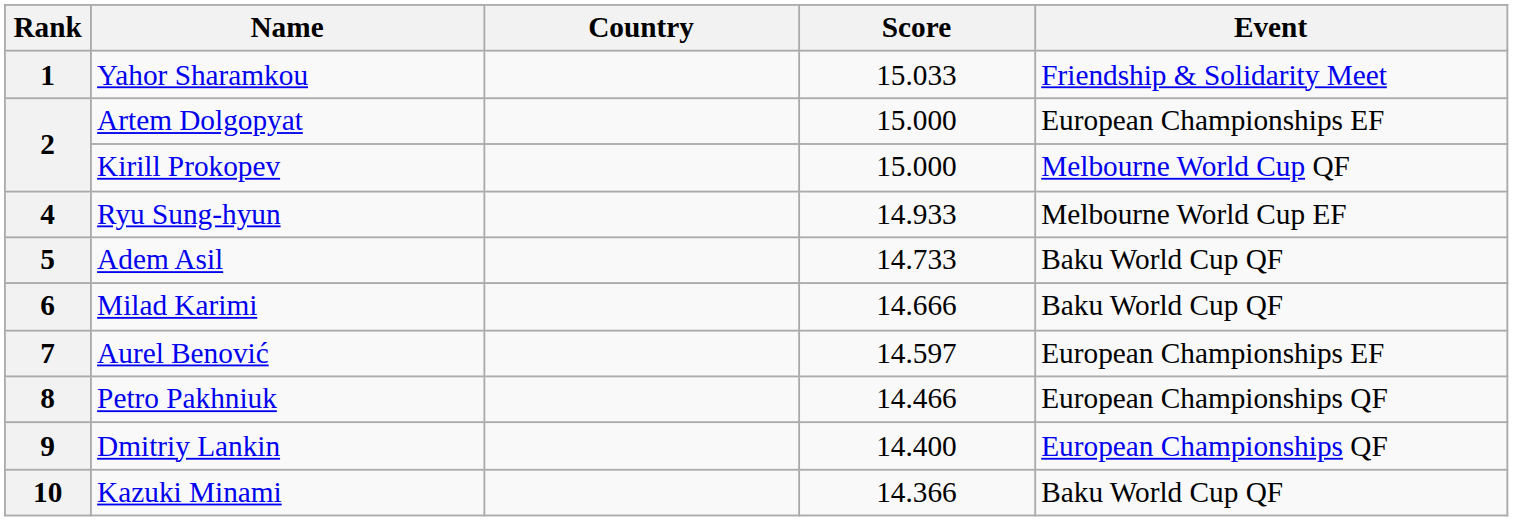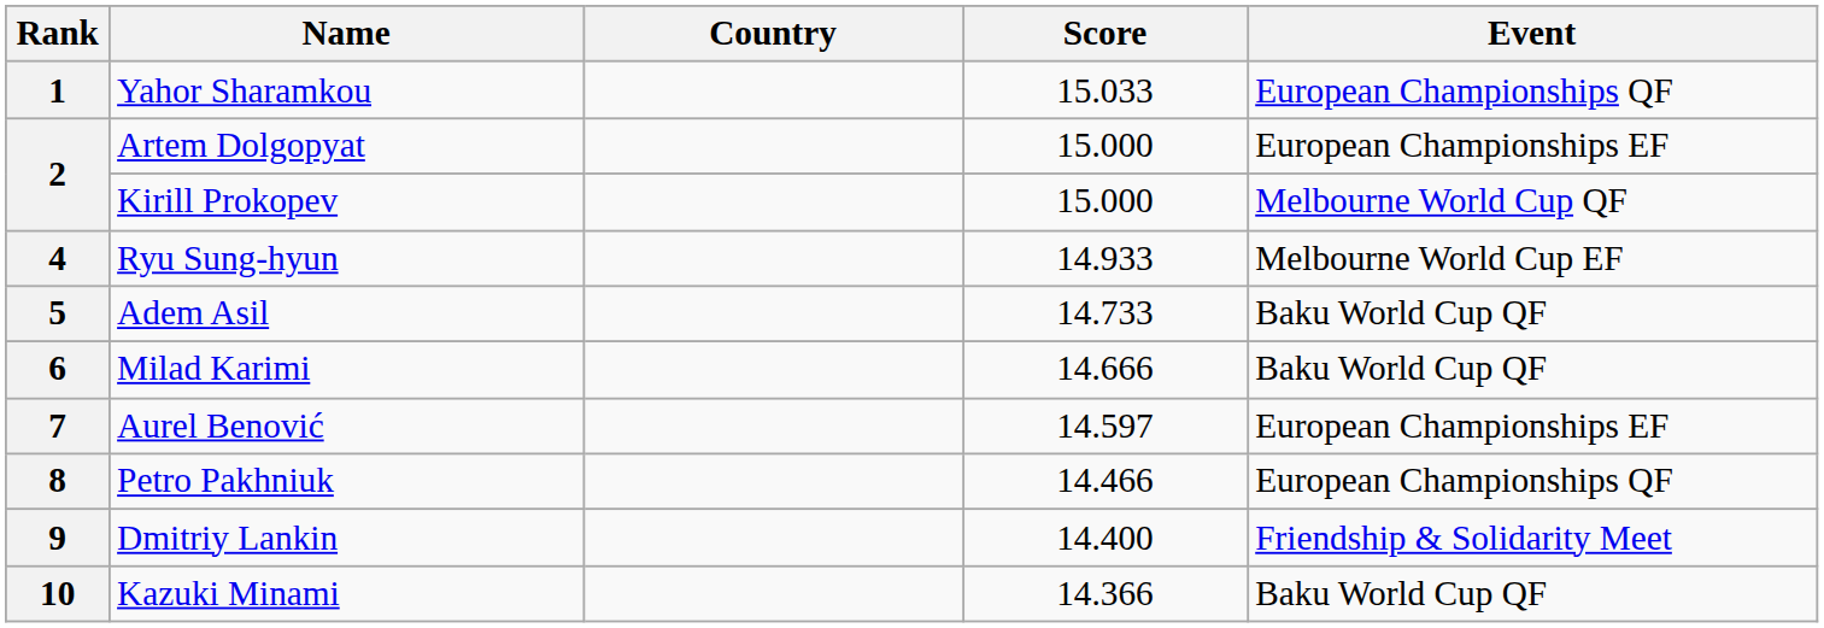 <table class="wikitable sortable" style="width:65%;">
 <tr>
 <th style="text-align:center; width:5%;">Rank</th>
 <th style="text-align:center; width:25%;">Name</th>
 <th style="text-align:center; width:20%;">Country</th>
 <th style="text-align:center; width:15%;">Score</th>
 <th style="text-align:center; width:30%;">Event</th>
 </tr>
 <tr>
 <th>1</th>
 <td><a href='#'>Yahor Sharamkou</a></td>
 <td></td>
 <td align=center>15.033</td>
-<td><a href='#'>Friendship & Solidarity Meet</a></td>
+<td><a href='#'>European Championships</a> QF</td>
 </tr>
 <tr>
 <th rowspan="2">2</th>
 <td><a href='#'>Artem Dolgopyat</a></td>
 <td></td>
 <td align=center>15.000</td>
 <td>European Championships EF</td>
 </tr>
 <tr>
 <td><a href='#'>Kirill Prokopev</a></td>
 <td></td>
 <td align=center>15.000</td>
 <td><a href='#'>Melbourne World Cup</a> QF</td>
 </tr>
 <tr>
 <th>4</th>
 <td><a href='#'>Ryu Sung-hyun</a></td>
 <td></td>
 <td align=center>14.933</td>
 <td>Melbourne World Cup EF</td>
 </tr>
 <tr>
 <th>5</th>
 <td><a href='#'>Adem Asil</a></td>
 <td></td>
 <td align=center>14.733</td>
 <td>Baku World Cup QF</td>
 </tr>
 <tr>
 <th>6</th>
 <td><a href='#'>Milad Karimi</a></td>
 <td></td>
 <td align=center>14.666</td>
 <td>Baku World Cup QF</td>
 </tr>
 <tr>
 <th>7</th>
 <td><a href='#'>Aurel Benović</a></td>
 <td></td>
 <td align=center>14.597</td>
 <td>European Championships EF</td>
 </tr>
 <tr>
 <th>8</th>
 <td><a href='#'>Petro Pakhniuk</a></td>
 <td></td>
 <td align=center>14.466</td>
 <td>European Championships QF</td>
 </tr>
 <tr>
 <th>9</th>
 <td><a href='#'>Dmitriy Lankin</a></td>
 <td></td>
 <td align=center>14.400</td>
-<td><a href='#'>European Championships</a> QF</td>
+<td><a href='#'>Friendship & Solidarity Meet</a></td>
 </tr>
 <tr>
 <th>10</th>
 <td><a href='#'>Kazuki Minami</a></td>
 <td></td>
 <td align=center>14.366</td>
 <td>Baku World Cup QF</td>
 </tr>
 </table>
